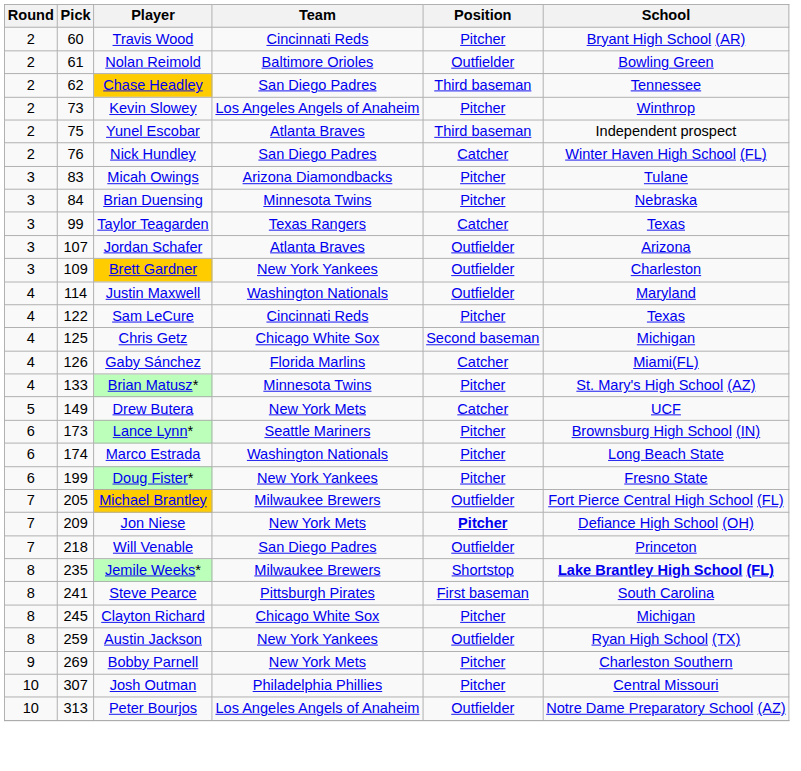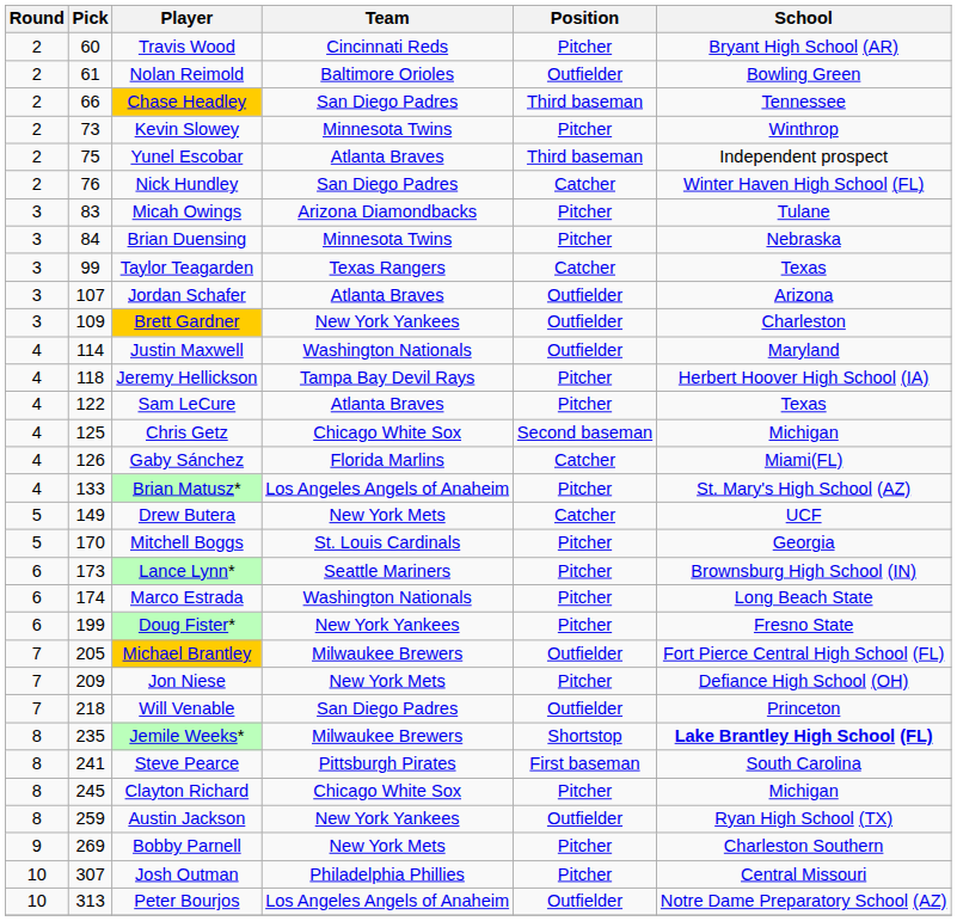 <table class="wikitable sortable plainrowheaders" style="text-align:center; width=74%">
 <tr>
 <th>Round</th>
 <th>Pick</th>
 <th>Player</th>
 <th>Team</th>
 <th>Position</th>
 <th>School</th>
 </tr>
 <tr>
 <td>2</td>
 <td>60</td>
 <td><a href='#'>Travis Wood</a></td>
 <td><a href='#'>Cincinnati Reds</a></td>
 <td><a href='#'>Pitcher</a></td>
 <td><a href='#'>Bryant High School</a> <a href='#'>(AR)</a></td>
 </tr>
 <tr>
 <td>2</td>
 <td>61</td>
 <td><a href='#'>Nolan Reimold</a></td>
 <td><a href='#'>Baltimore Orioles</a></td>
 <td><a href='#'>Outfielder</a></td>
 <td><a href='#'>Bowling Green</a></td>
 </tr>
 <tr>
 <td>2</td>
-<td>62</td>
+<td>66</td>
 <td bgcolor="#FFCC00"><a href='#'>Chase Headley</a></td>
 <td><a href='#'>San Diego Padres</a></td>
 <td><a href='#'>Third baseman</a></td>
 <td><a href='#'>Tennessee</a></td>
 </tr>
 <tr>
 <td>2</td>
 <td>73</td>
 <td><a href='#'>Kevin Slowey</a></td>
-<td><a href='#'>Los Angeles Angels of Anaheim</a></td>
+<td><a href='#'>Minnesota Twins</a></td>
 <td><a href='#'>Pitcher</a></td>
 <td><a href='#'>Winthrop</a></td>
 </tr>
 <tr>
 <td>2</td>
 <td>75</td>
 <td><a href='#'>Yunel Escobar</a></td>
 <td><a href='#'>Atlanta Braves</a></td>
 <td><a href='#'>Third baseman</a></td>
 <td>Independent prospect</td>
 </tr>
 <tr>
 <td>2</td>
 <td>76</td>
 <td><a href='#'>Nick Hundley</a></td>
 <td><a href='#'>San Diego Padres</a></td>
 <td><a href='#'>Catcher</a></td>
 <td><a href='#'>Winter Haven High School</a> <a href='#'>(FL)</a></td>
 </tr>
 <tr>
 <td>3</td>
 <td>83</td>
 <td><a href='#'>Micah Owings</a></td>
 <td><a href='#'>Arizona Diamondbacks</a></td>
 <td><a href='#'>Pitcher</a></td>
 <td><a href='#'>Tulane</a></td>
 </tr>
 <tr>
 <td>3</td>
 <td>84</td>
 <td><a href='#'>Brian Duensing</a></td>
 <td><a href='#'>Minnesota Twins</a></td>
 <td><a href='#'>Pitcher</a></td>
 <td><a href='#'>Nebraska</a></td>
 </tr>
 <tr>
 <td>3</td>
 <td>99</td>
 <td><a href='#'>Taylor Teagarden</a></td>
 <td><a href='#'>Texas Rangers</a></td>
 <td><a href='#'>Catcher</a></td>
 <td><a href='#'>Texas</a></td>
 </tr>
 <tr>
 <td>3</td>
 <td>107</td>
 <td><a href='#'>Jordan Schafer</a></td>
 <td><a href='#'>Atlanta Braves</a></td>
 <td><a href='#'>Outfielder</a></td>
 <td><a href='#'>Arizona</a></td>
 </tr>
 <tr>
 <td>3</td>
 <td>109</td>
 <td bgcolor="#FFCC00"><a href='#'>Brett Gardner</a></td>
 <td><a href='#'>New York Yankees</a></td>
 <td><a href='#'>Outfielder</a></td>
 <td><a href='#'>Charleston</a></td>
 </tr>
 <tr>
 <td>4</td>
 <td>114</td>
 <td><a href='#'>Justin Maxwell</a></td>
 <td><a href='#'>Washington Nationals</a></td>
 <td><a href='#'>Outfielder</a></td>
 <td><a href='#'>Maryland</a></td>
 </tr>
 <tr>
 <td>4</td>
+<td>118</td>
+<td><a href='#'>Jeremy Hellickson</a></td>
+<td><a href='#'>Tampa Bay Devil Rays</a></td>
+<td><a href='#'>Pitcher</a></td>
+<td><a href='#'>Herbert Hoover High School</a> <a href='#'>(IA)</a></td>
+</tr>
+<tr>
+<td>4</td>
 <td>122</td>
 <td><a href='#'>Sam LeCure</a></td>
-<td><a href='#'>Cincinnati Reds</a></td>
+<td><a href='#'>Atlanta Braves</a></td>
 <td><a href='#'>Pitcher</a></td>
 <td><a href='#'>Texas</a></td>
 </tr>
 <tr>
 <td>4</td>
 <td>125</td>
 <td><a href='#'>Chris Getz</a></td>
 <td><a href='#'>Chicago White Sox</a></td>
 <td><a href='#'>Second baseman</a></td>
 <td><a href='#'>Michigan</a></td>
 </tr>
 <tr>
 <td>4</td>
 <td>126</td>
 <td><a href='#'>Gaby Sánchez</a></td>
 <td><a href='#'>Florida Marlins</a></td>
 <td><a href='#'>Catcher</a></td>
 <td><a href='#'>Miami(FL)</a></td>
 </tr>
 <tr>
 <td>4</td>
 <td>133</td>
 <td style="background:#bfb;"><a href='#'>Brian Matusz</a>*</td>
-<td><a href='#'>Minnesota Twins</a></td>
+<td><a href='#'>Los Angeles Angels of Anaheim</a></td>
 <td><a href='#'>Pitcher</a></td>
 <td><a href='#'>St. Mary's High School</a> <a href='#'>(AZ)</a></td>
 </tr>
 <tr>
 <td>5</td>
 <td>149</td>
 <td><a href='#'>Drew Butera</a></td>
 <td><a href='#'>New York Mets</a></td>
 <td><a href='#'>Catcher</a></td>
 <td><a href='#'>UCF</a></td>
+</tr>
+<tr>
+<td>5</td>
+<td>170</td>
+<td><a href='#'>Mitchell Boggs</a></td>
+<td><a href='#'>St. Louis Cardinals</a></td>
+<td><a href='#'>Pitcher</a></td>
+<td><a href='#'>Georgia</a></td>
 </tr>
 <tr>
 <td>6</td>
 <td>173</td>
 <td style="background:#bfb;"><a href='#'>Lance Lynn</a>*</td>
 <td><a href='#'>Seattle Mariners</a></td>
 <td><a href='#'>Pitcher</a></td>
 <td><a href='#'>Brownsburg High School</a> <a href='#'>(IN)</a></td>
 </tr>
 <tr>
 <td>6</td>
 <td>174</td>
 <td><a href='#'>Marco Estrada</a></td>
 <td><a href='#'>Washington Nationals</a></td>
 <td><a href='#'>Pitcher</a></td>
 <td><a href='#'>Long Beach State</a></td>
 </tr>
 <tr>
 <td>6</td>
 <td>199</td>
 <td style="background:#bfb;"><a href='#'>Doug Fister</a>*</td>
 <td><a href='#'>New York Yankees</a></td>
 <td><a href='#'>Pitcher</a></td>
 <td><a href='#'>Fresno State</a></td>
 </tr>
 <tr>
 <td>7</td>
 <td>205</td>
 <td bgcolor="#FFCC00"><a href='#'>Michael Brantley</a></td>
 <td><a href='#'>Milwaukee Brewers</a></td>
 <td><a href='#'>Outfielder</a></td>
 <td><a href='#'>Fort Pierce Central High School</a> <a href='#'>(FL)</a></td>
 </tr>
 <tr>
 <td>7</td>
 <td>209</td>
 <td><a href='#'>Jon Niese</a></td>
 <td><a href='#'>New York Mets</a></td>
-<td><strong><a href='#'>Pitcher</a></strong></td>
+<td><a href='#'>Pitcher</a></td>
 <td><a href='#'>Defiance High School</a> <a href='#'>(OH)</a></td>
 </tr>
 <tr>
 <td>7</td>
 <td>218</td>
 <td><a href='#'>Will Venable</a></td>
 <td><a href='#'>San Diego Padres</a></td>
 <td><a href='#'>Outfielder</a></td>
 <td><a href='#'>Princeton</a></td>
 </tr>
 <tr>
 <td>8</td>
 <td>235</td>
 <td style="background:#bfb;"><a href='#'>Jemile Weeks</a>*</td>
 <td><a href='#'>Milwaukee Brewers</a></td>
 <td><a href='#'>Shortstop</a></td>
 <td><strong><a href='#'>Lake Brantley High School</a> <a href='#'>(FL)</a></strong></td>
 </tr>
 <tr>
 <td>8</td>
 <td>241</td>
 <td><a href='#'>Steve Pearce</a></td>
 <td><a href='#'>Pittsburgh Pirates</a></td>
 <td><a href='#'>First baseman</a></td>
 <td><a href='#'>South Carolina</a></td>
 </tr>
 <tr>
 <td>8</td>
 <td>245</td>
 <td><a href='#'>Clayton Richard</a></td>
 <td><a href='#'>Chicago White Sox</a></td>
 <td><a href='#'>Pitcher</a></td>
 <td><a href='#'>Michigan</a></td>
 </tr>
 <tr>
 <td>8</td>
 <td>259</td>
 <td><a href='#'>Austin Jackson</a></td>
 <td><a href='#'>New York Yankees</a></td>
 <td><a href='#'>Outfielder</a></td>
 <td><a href='#'>Ryan High School</a> <a href='#'>(TX)</a></td>
 </tr>
 <tr>
 <td>9</td>
 <td>269</td>
 <td><a href='#'>Bobby Parnell</a></td>
 <td><a href='#'>New York Mets</a></td>
 <td><a href='#'>Pitcher</a></td>
 <td><a href='#'>Charleston Southern</a></td>
 </tr>
 <tr>
 <td>10</td>
 <td>307</td>
 <td><a href='#'>Josh Outman</a></td>
 <td><a href='#'>Philadelphia Phillies</a></td>
 <td><a href='#'>Pitcher</a></td>
 <td><a href='#'>Central Missouri</a></td>
 </tr>
 <tr>
 <td>10</td>
 <td>313</td>
 <td><a href='#'>Peter Bourjos</a></td>
 <td><a href='#'>Los Angeles Angels of Anaheim</a></td>
 <td><a href='#'>Outfielder</a></td>
 <td><a href='#'>Notre Dame Preparatory School</a> <a href='#'>(AZ)</a></td>
 </tr>
 <tr>
 </tr>
 </table>
